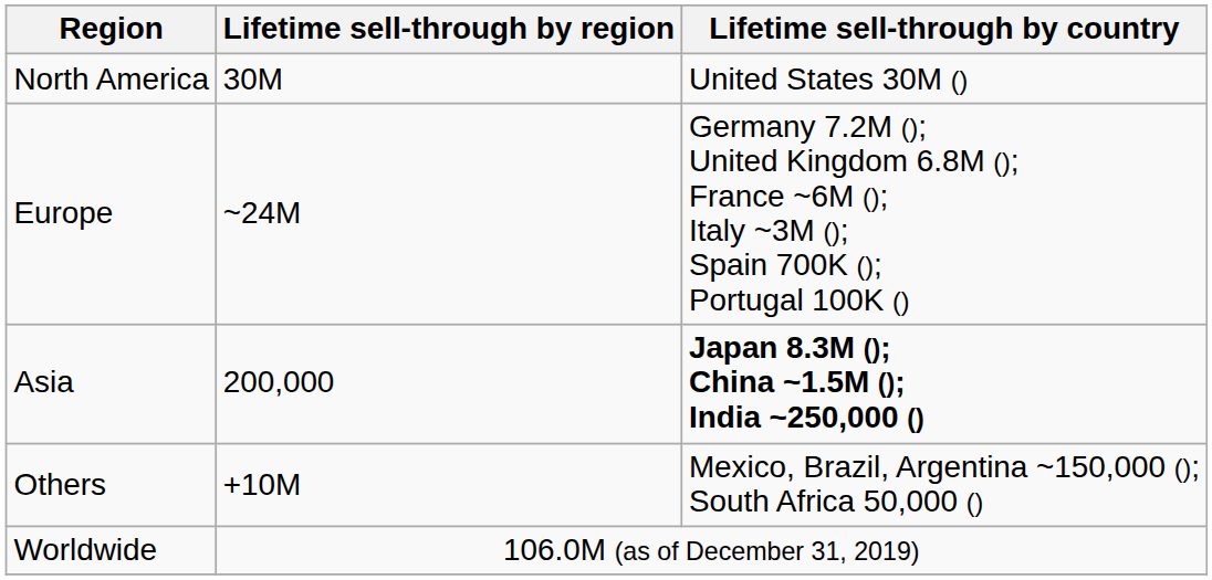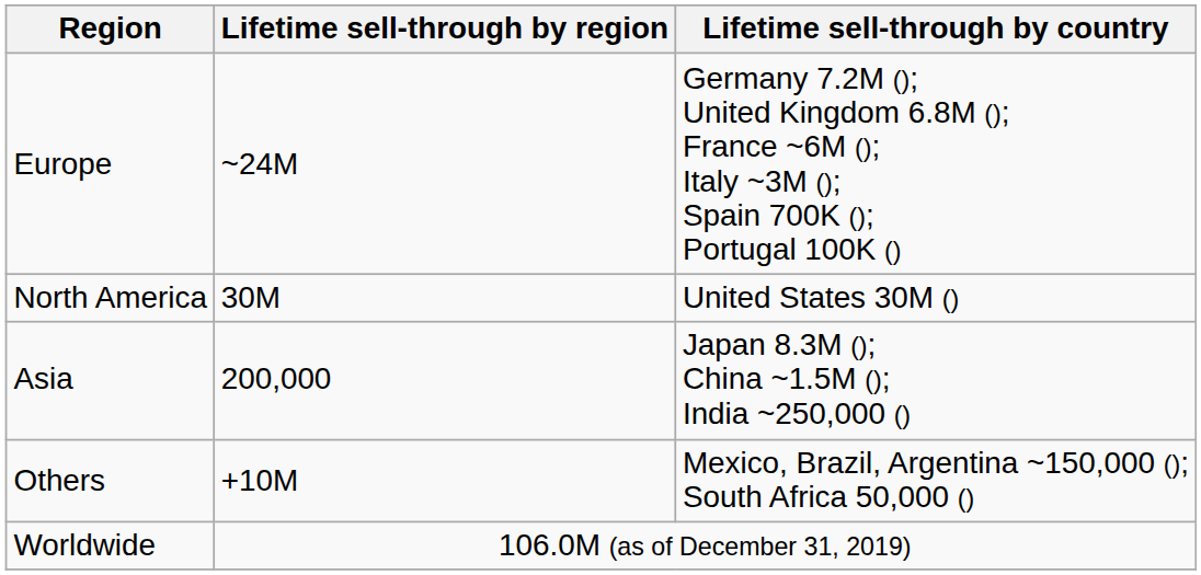 <table class="wikitable" style="float:right; margin:0 0 0.5em 1em;">
 <tr>
 <th>Region</th>
 <th>Lifetime sell-through by region</th>
 <th>Lifetime sell-through by country</th>
 </tr>
 <tr>
+<td>Europe</td>
+<td>~24M</td>
+<td>Germany 7.2M <small>()</small>;<br> United Kingdom 6.8M <small>()</small>;<br> France ~6M <small>()</small>;<br> Italy ~3M <small>()</small>;<br> Spain 700K <small>()</small>;<br> Portugal 100K <small>()</small></td>
+</tr>
+<tr>
 <td>North America</td>
 <td>30M</td>
 <td>United States 30M <small>()</small></td>
 </tr>
 <tr>
-<td>Europe</td>
-<td>~24M</td>
-<td>Germany 7.2M <small>()</small>;<br> United Kingdom 6.8M <small>()</small>;<br> France ~6M <small>()</small>;<br> Italy ~3M <small>()</small>;<br> Spain 700K <small>()</small>;<br> Portugal 100K <small>()</small></td>
-</tr>
-<tr>
 <td>Asia</td>
 <td>200,000</td>
-<td><strong>Japan 8.3M <small>()</small>; <br> China ~1.5M <small>()</small>; <br> India ~250,000 <small>()</small></strong></td>
+<td>Japan 8.3M <small>()</small>; <br> China ~1.5M <small>()</small>; <br> India ~250,000 <small>()</small></td>
 </tr>
 <tr>
 <td>Others</td>
 <td>+10M</td>
 <td>Mexico, Brazil, Argentina ~150,000 <small>()</small>; <br> South Africa 50,000 <small>()</small></td>
 </tr>
 <tr>
 <td>Worldwide</td>
 <td style="text-align:center;" colspan=2>106.0M <small>(as of December 31, 2019)</small></td>
 </tr>
 </table>
